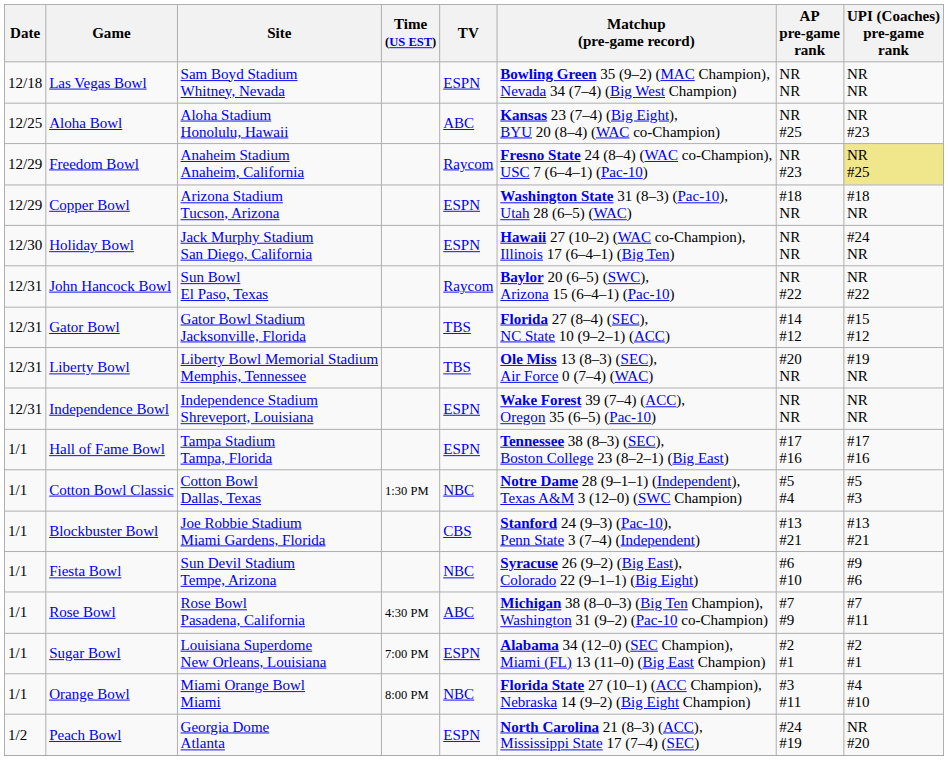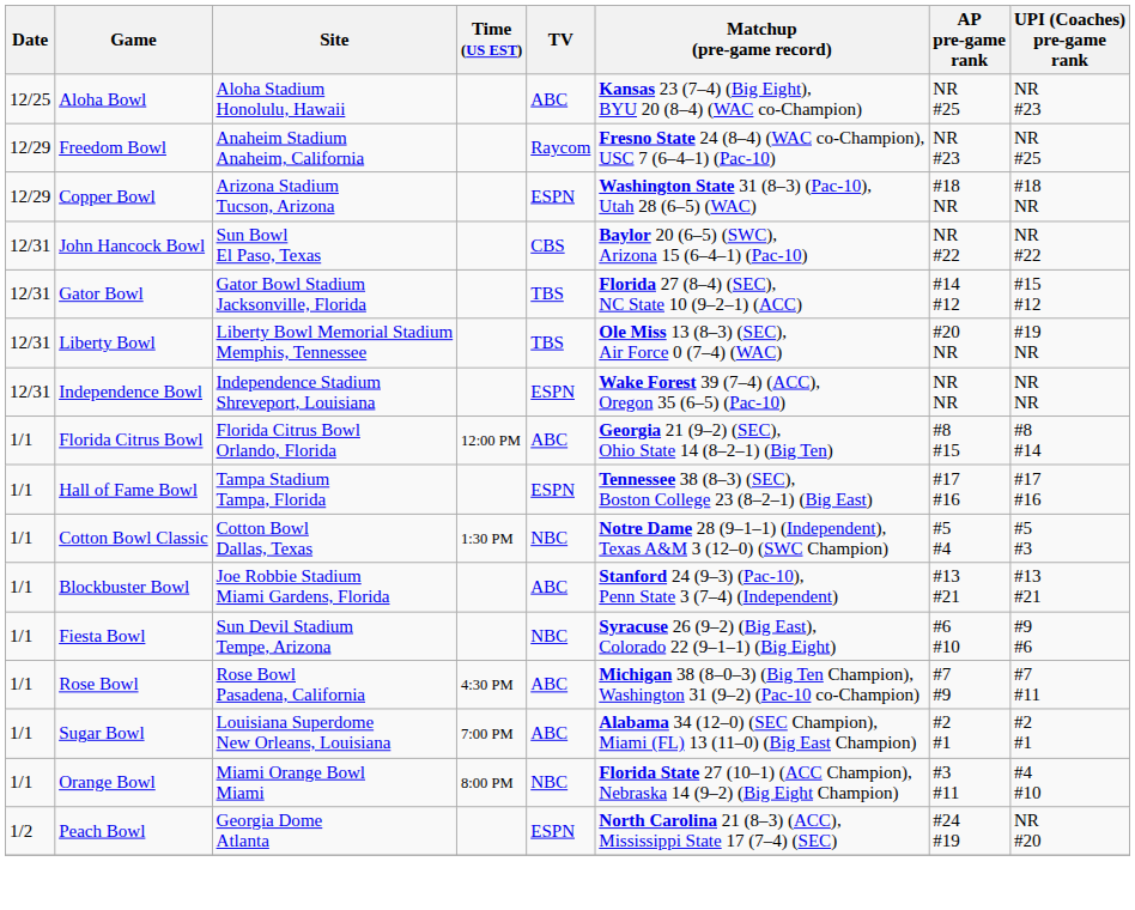 <table class="wikitable">
 <tr>
 <th>Date</th>
 <th>Game</th>
 <th>Site</th>
 <th>Time<br><small>(<a href='#'>US EST</a>)</small></th>
 <th>TV</th>
 <th>Matchup<br>(pre-game record)</th>
 <th>AP<br>pre-game<br>rank</th>
 <th>UPI (Coaches)<br>pre-game<br>rank</th>
-</tr>
-<tr>
-<td>12/18</td>
-<td><a href='#'>Las Vegas Bowl</a></td>
-<td><a href='#'>Sam Boyd Stadium</a> <br> <a href='#'>Whitney, Nevada</a></td>
-<td> </td>
-<td><a href='#'>ESPN</a></td>
-<td><strong><a href='#'>Bowling Green</a></strong> 35 (9–2) (<a href='#'>MAC</a> Champion),<br><a href='#'>Nevada</a> 34 (7–4) (<a href='#'>Big West</a> Champion)</td>
-<td>NR<br>NR</td>
-<td>NR<br>NR</td>
 </tr>
 <tr>
 <td>12/25</td>
 <td><a href='#'>Aloha Bowl</a></td>
 <td><a href='#'>Aloha Stadium</a> <br> <a href='#'>Honolulu, Hawaii</a></td>
 <td> </td>
 <td><a href='#'>ABC</a></td>
 <td><strong><a href='#'>Kansas</a></strong> 23 (7–4) (<a href='#'>Big Eight</a>),<br><a href='#'>BYU</a> 20 (8–4) (<a href='#'>WAC</a> co-Champion)</td>
 <td>NR<br>#25</td>
 <td>NR<br>#23</td>
 </tr>
 <tr>
 <td>12/29</td>
 <td><a href='#'>Freedom Bowl</a></td>
 <td><a href='#'>Anaheim Stadium</a> <br> <a href='#'>Anaheim, California</a></td>
 <td> </td>
 <td><a href='#'>Raycom</a></td>
 <td><strong><a href='#'>Fresno State</a></strong> 24 (8–4) (<a href='#'>WAC</a> co-Champion),<br><a href='#'>USC</a> 7 (6–4–1) (<a href='#'>Pac-10</a>)</td>
 <td>NR<br>#23</td>
-<td style="background: khaki;">NR<br>#25</td>
+<td>NR<br>#25</td>
 </tr>
 <tr>
 <td>12/29</td>
 <td><a href='#'>Copper Bowl</a></td>
 <td><a href='#'>Arizona Stadium</a> <br> <a href='#'>Tucson, Arizona</a></td>
 <td> </td>
 <td><a href='#'>ESPN</a></td>
 <td><strong><a href='#'>Washington State</a></strong> 31 (8–3) (<a href='#'>Pac-10</a>),<br><a href='#'>Utah</a> 28 (6–5) (<a href='#'>WAC</a>)</td>
 <td>#18<br>NR</td>
 <td>#18<br>NR</td>
 </tr>
 <tr>
-<td>12/30</td>
-<td><a href='#'>Holiday Bowl</a></td>
-<td><a href='#'>Jack Murphy Stadium</a> <br> <a href='#'>San Diego, California</a></td>
-<td> </td>
-<td><a href='#'>ESPN</a></td>
-<td><strong><a href='#'>Hawaii</a></strong> 27 (10–2) (<a href='#'>WAC</a> co-Champion),<br><a href='#'>Illinois</a> 17 (6–4–1) (<a href='#'>Big Ten</a>)</td>
-<td>NR<br>NR</td>
-<td>#24<br>NR</td>
-</tr>
-<tr>
 <td>12/31</td>
 <td><a href='#'>John Hancock Bowl</a></td>
 <td><a href='#'>Sun Bowl</a> <br> <a href='#'>El Paso, Texas</a></td>
 <td> </td>
-<td><a href='#'>Raycom</a></td>
+<td><a href='#'>CBS</a></td>
 <td><strong><a href='#'>Baylor</a></strong> 20 (6–5) (<a href='#'>SWC</a>),<br><a href='#'>Arizona</a> 15 (6–4–1) (<a href='#'>Pac-10</a>)</td>
 <td>NR<br>#22</td>
 <td>NR<br>#22</td>
 </tr>
 <tr>
 <td>12/31</td>
 <td><a href='#'>Gator Bowl</a></td>
 <td><a href='#'>Gator Bowl Stadium</a> <br> <a href='#'>Jacksonville, Florida</a></td>
 <td> </td>
 <td><a href='#'>TBS</a></td>
 <td><strong><a href='#'>Florida</a></strong> 27 (8–4) (<a href='#'>SEC</a>),<br><a href='#'>NC State</a> 10 (9–2–1) (<a href='#'>ACC</a>)</td>
 <td>#14<br>#12</td>
 <td>#15<br>#12</td>
 </tr>
 <tr>
 <td>12/31</td>
 <td><a href='#'>Liberty Bowl</a></td>
 <td><a href='#'>Liberty Bowl Memorial Stadium</a> <br> <a href='#'>Memphis, Tennessee</a></td>
 <td> </td>
 <td><a href='#'>TBS</a></td>
 <td><strong><a href='#'>Ole Miss</a></strong> 13 (8–3) (<a href='#'>SEC</a>),<br><a href='#'>Air Force</a> 0 (7–4) (<a href='#'>WAC</a>)</td>
 <td>#20<br>NR</td>
 <td>#19<br>NR</td>
 </tr>
 <tr>
 <td>12/31</td>
 <td><a href='#'>Independence Bowl</a></td>
 <td><a href='#'>Independence Stadium</a> <br> <a href='#'>Shreveport, Louisiana</a></td>
 <td> </td>
 <td><a href='#'>ESPN</a></td>
 <td><strong><a href='#'>Wake Forest</a></strong> 39 (7–4) (<a href='#'>ACC</a>),<br><a href='#'>Oregon</a> 35 (6–5) (<a href='#'>Pac-10</a>)</td>
 <td>NR<br>NR</td>
 <td>NR<br>NR</td>
 </tr>
 <tr>
 <td>1/1</td>
+<td><a href='#'>Florida Citrus Bowl</a></td>
+<td><a href='#'>Florida Citrus Bowl</a> <br> <a href='#'>Orlando, Florida</a></td>
+<td><small>12:00 PM</small></td>
+<td><a href='#'>ABC</a></td>
+<td><strong><a href='#'>Georgia</a></strong> 21 (9–2) (<a href='#'>SEC</a>),<br><a href='#'>Ohio State</a> 14 (8–2–1) (<a href='#'>Big Ten</a>)</td>
+<td>#8<br>#15</td>
+<td>#8<br>#14</td>
+</tr>
+<tr>
+<td>1/1</td>
 <td><a href='#'>Hall of Fame Bowl</a></td>
 <td><a href='#'>Tampa Stadium</a> <br> <a href='#'>Tampa, Florida</a></td>
 <td> </td>
 <td><a href='#'>ESPN</a></td>
 <td><strong><a href='#'>Tennessee</a></strong> 38 (8–3) (<a href='#'>SEC</a>),<br><a href='#'>Boston College</a> 23 (8–2–1) (<a href='#'>Big East</a>)</td>
 <td>#17<br>#16</td>
 <td>#17<br>#16</td>
 </tr>
 <tr>
 <td>1/1</td>
 <td><a href='#'>Cotton Bowl Classic</a></td>
 <td><a href='#'>Cotton Bowl</a> <br> <a href='#'>Dallas, Texas</a></td>
 <td><small>1:30 PM</small></td>
 <td><a href='#'>NBC</a></td>
 <td><strong><a href='#'>Notre Dame</a></strong> 28 (9–1–1) (<a href='#'>Independent</a>),<br><a href='#'>Texas A&M</a> 3 (12–0) (<a href='#'>SWC</a> Champion)</td>
 <td>#5<br>#4</td>
 <td>#5<br>#3</td>
 </tr>
 <tr>
 <td>1/1</td>
 <td><a href='#'>Blockbuster Bowl</a></td>
 <td><a href='#'>Joe Robbie Stadium</a> <br> <a href='#'>Miami Gardens, Florida</a></td>
 <td> </td>
-<td><a href='#'>CBS</a></td>
+<td><a href='#'>ABC</a></td>
 <td><strong><a href='#'>Stanford</a></strong> 24 (9–3) (<a href='#'>Pac-10</a>),<br><a href='#'>Penn State</a> 3 (7–4) (<a href='#'>Independent</a>)</td>
 <td>#13<br>#21</td>
 <td>#13<br>#21</td>
 </tr>
 <tr>
 <td>1/1</td>
 <td><a href='#'>Fiesta Bowl</a></td>
 <td><a href='#'>Sun Devil Stadium</a> <br> <a href='#'>Tempe, Arizona</a></td>
 <td><small> </small></td>
 <td><a href='#'>NBC</a></td>
 <td><strong><a href='#'>Syracuse</a></strong> 26 (9–2) (<a href='#'>Big East</a>),<br><a href='#'>Colorado</a> 22 (9–1–1) (<a href='#'>Big Eight</a>)</td>
 <td>#6<br>#10</td>
 <td>#9<br>#6</td>
 </tr>
 <tr>
 <td>1/1</td>
 <td><a href='#'>Rose Bowl</a></td>
 <td><a href='#'>Rose Bowl</a> <br> <a href='#'>Pasadena, California</a></td>
 <td><small>4:30 PM</small></td>
 <td><a href='#'>ABC</a></td>
 <td><strong><a href='#'>Michigan</a></strong> 38 (8–0–3) (<a href='#'>Big Ten</a> Champion),<br><a href='#'>Washington</a> 31 (9–2) (<a href='#'>Pac-10</a> co-Champion)</td>
 <td>#7<br>#9</td>
 <td>#7<br>#11</td>
 </tr>
 <tr>
 <td>1/1</td>
 <td><a href='#'>Sugar Bowl</a></td>
 <td><a href='#'>Louisiana Superdome</a> <br> <a href='#'>New Orleans, Louisiana</a></td>
 <td><small>7:00 PM</small></td>
-<td><a href='#'>ESPN</a></td>
+<td><a href='#'>ABC</a></td>
 <td><strong><a href='#'>Alabama</a></strong> 34 (12–0) (<a href='#'>SEC</a> Champion),<br><a href='#'>Miami (FL)</a> 13 (11–0) (<a href='#'>Big East</a> Champion)</td>
 <td>#2<br>#1</td>
 <td>#2<br>#1</td>
 </tr>
 <tr>
 <td>1/1</td>
 <td><a href='#'>Orange Bowl</a></td>
 <td><a href='#'>Miami Orange Bowl</a> <br> <a href='#'>Miami</a></td>
 <td><small>8:00 PM</small></td>
 <td><a href='#'>NBC</a></td>
 <td><strong><a href='#'>Florida State</a></strong> 27 (10–1) (<a href='#'>ACC</a> Champion),<br><a href='#'>Nebraska</a> 14 (9–2) (<a href='#'>Big Eight</a> Champion)</td>
 <td>#3<br>#11</td>
 <td>#4<br>#10</td>
 </tr>
 <tr>
 <td>1/2</td>
 <td><a href='#'>Peach Bowl</a></td>
 <td><a href='#'>Georgia Dome</a> <br> <a href='#'>Atlanta</a></td>
 <td> </td>
 <td><a href='#'>ESPN</a></td>
 <td><strong><a href='#'>North Carolina</a></strong> 21 (8–3) (<a href='#'>ACC</a>),<br><a href='#'>Mississippi State</a> 17 (7–4) (<a href='#'>SEC</a>)</td>
 <td>#24<br>#19</td>
 <td>NR<br>#20</td>
 </tr>
 <tr>
 </tr>
 </table>
